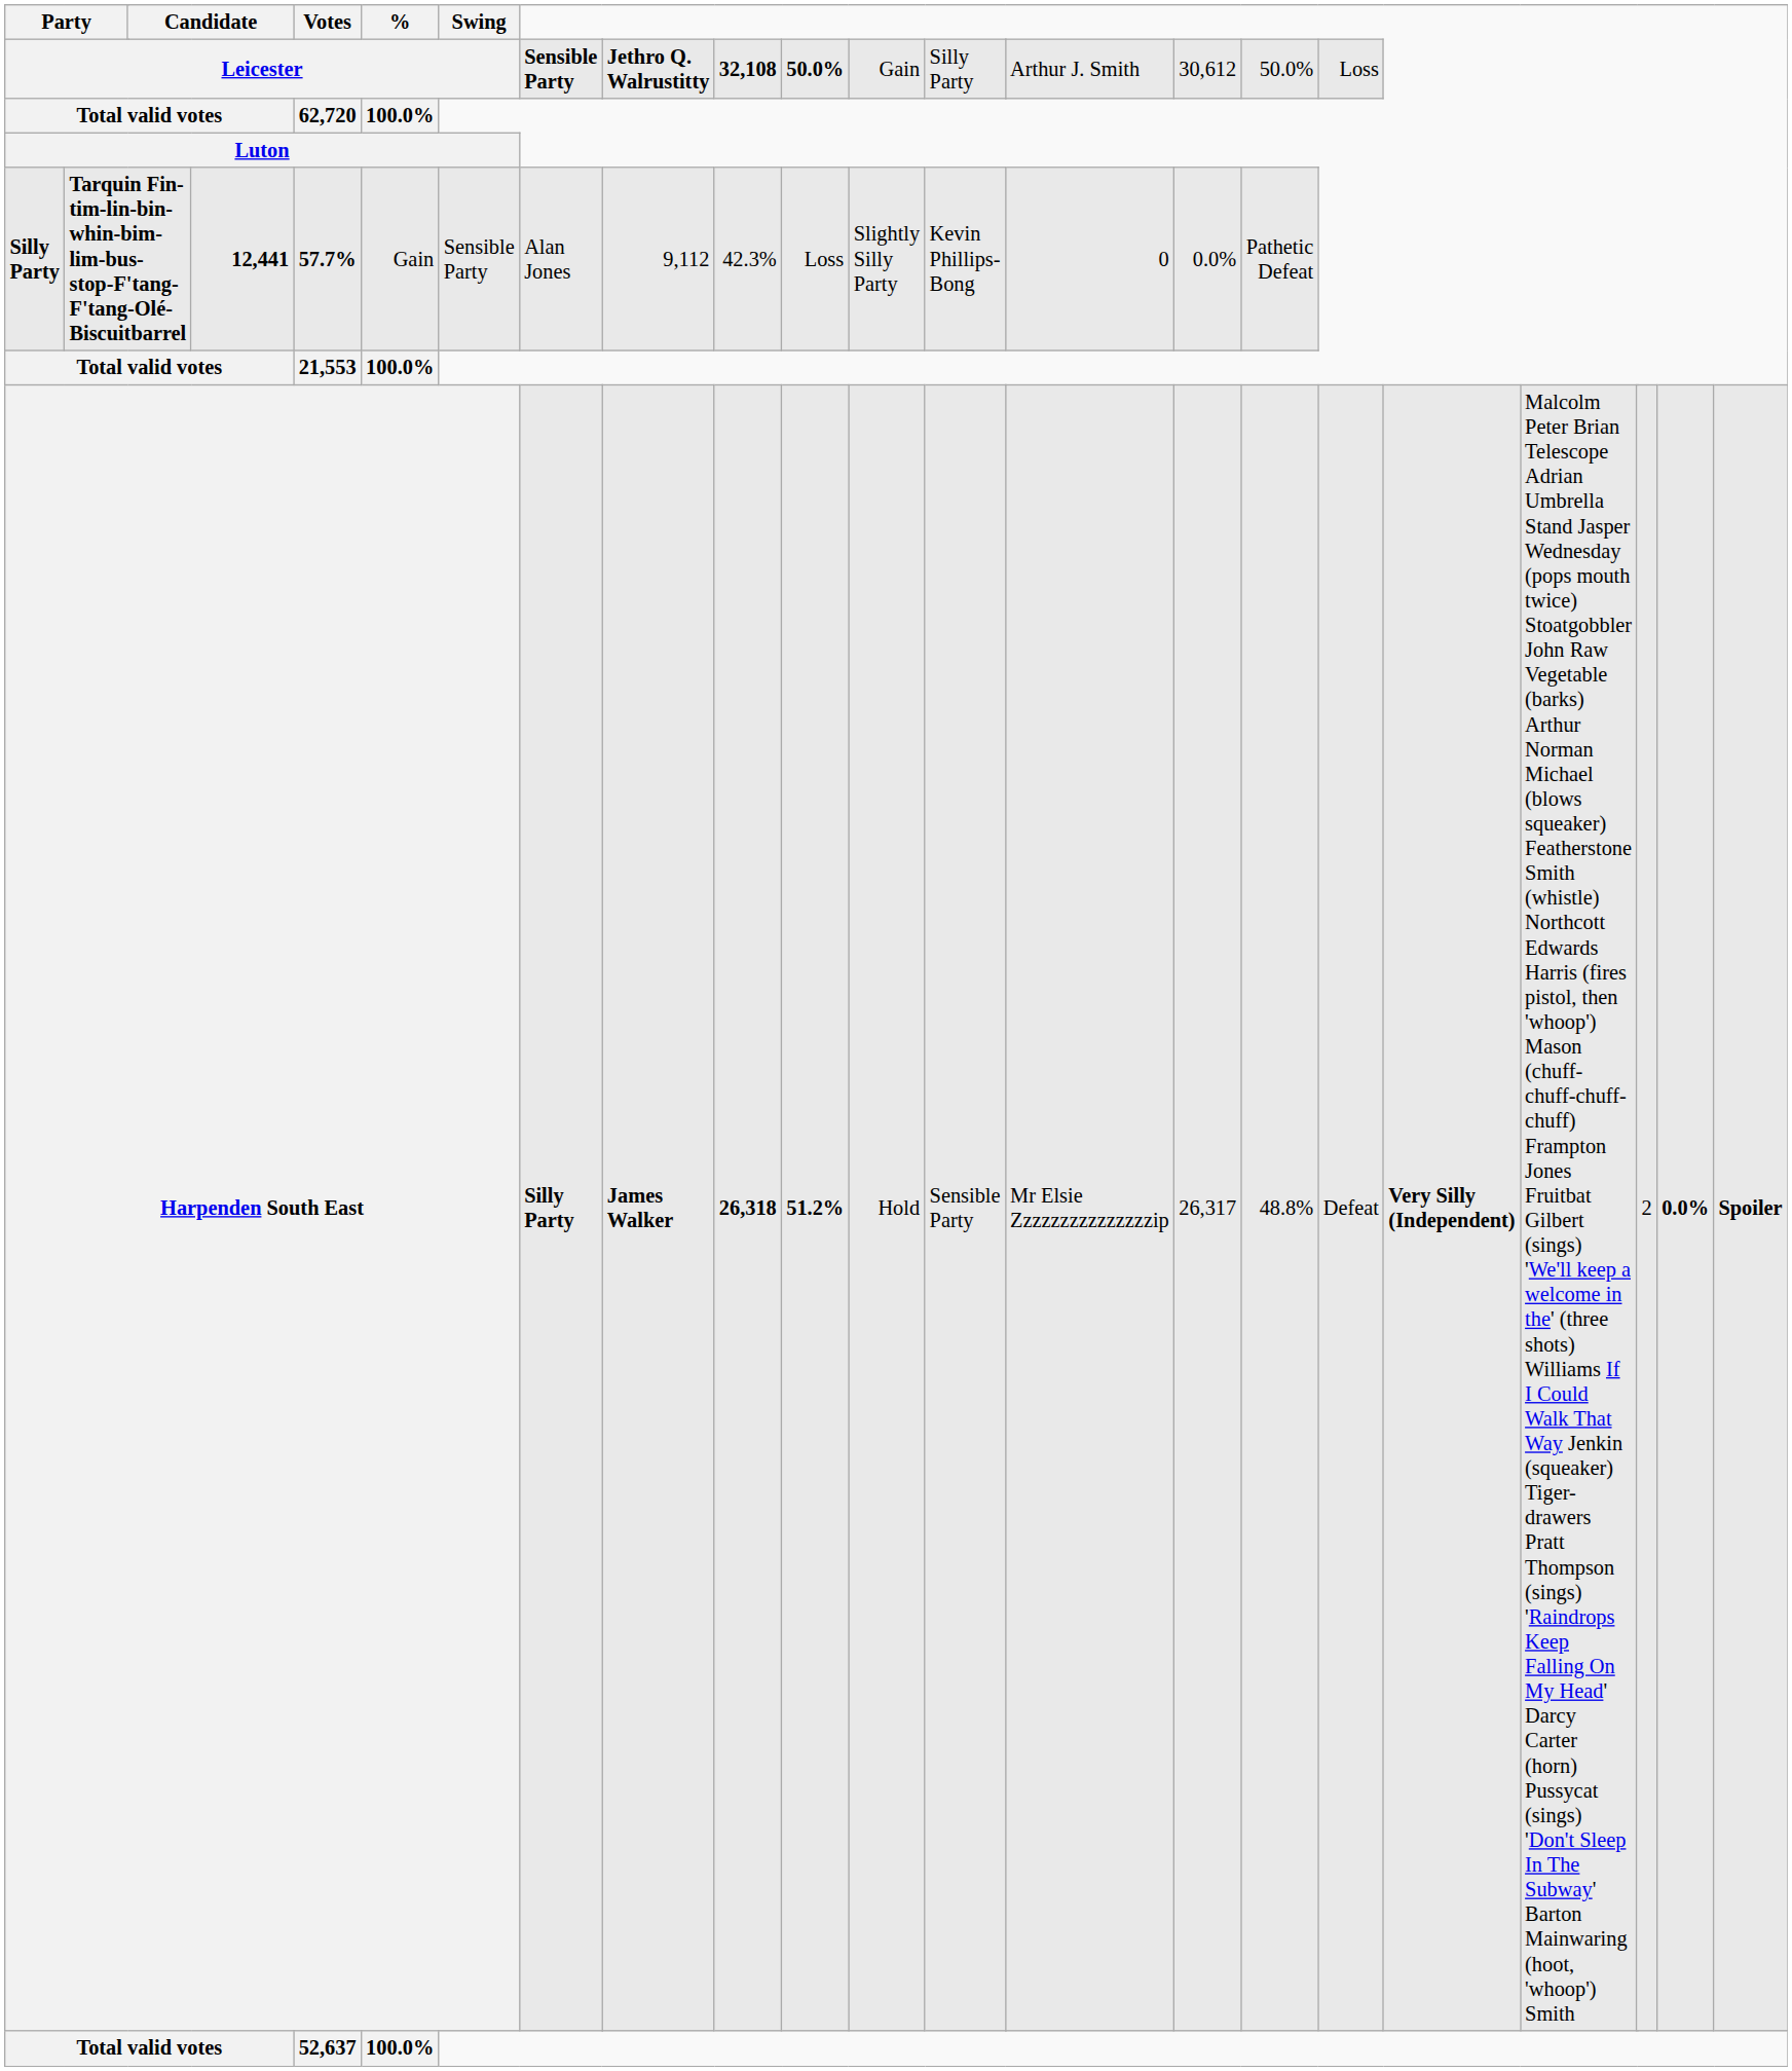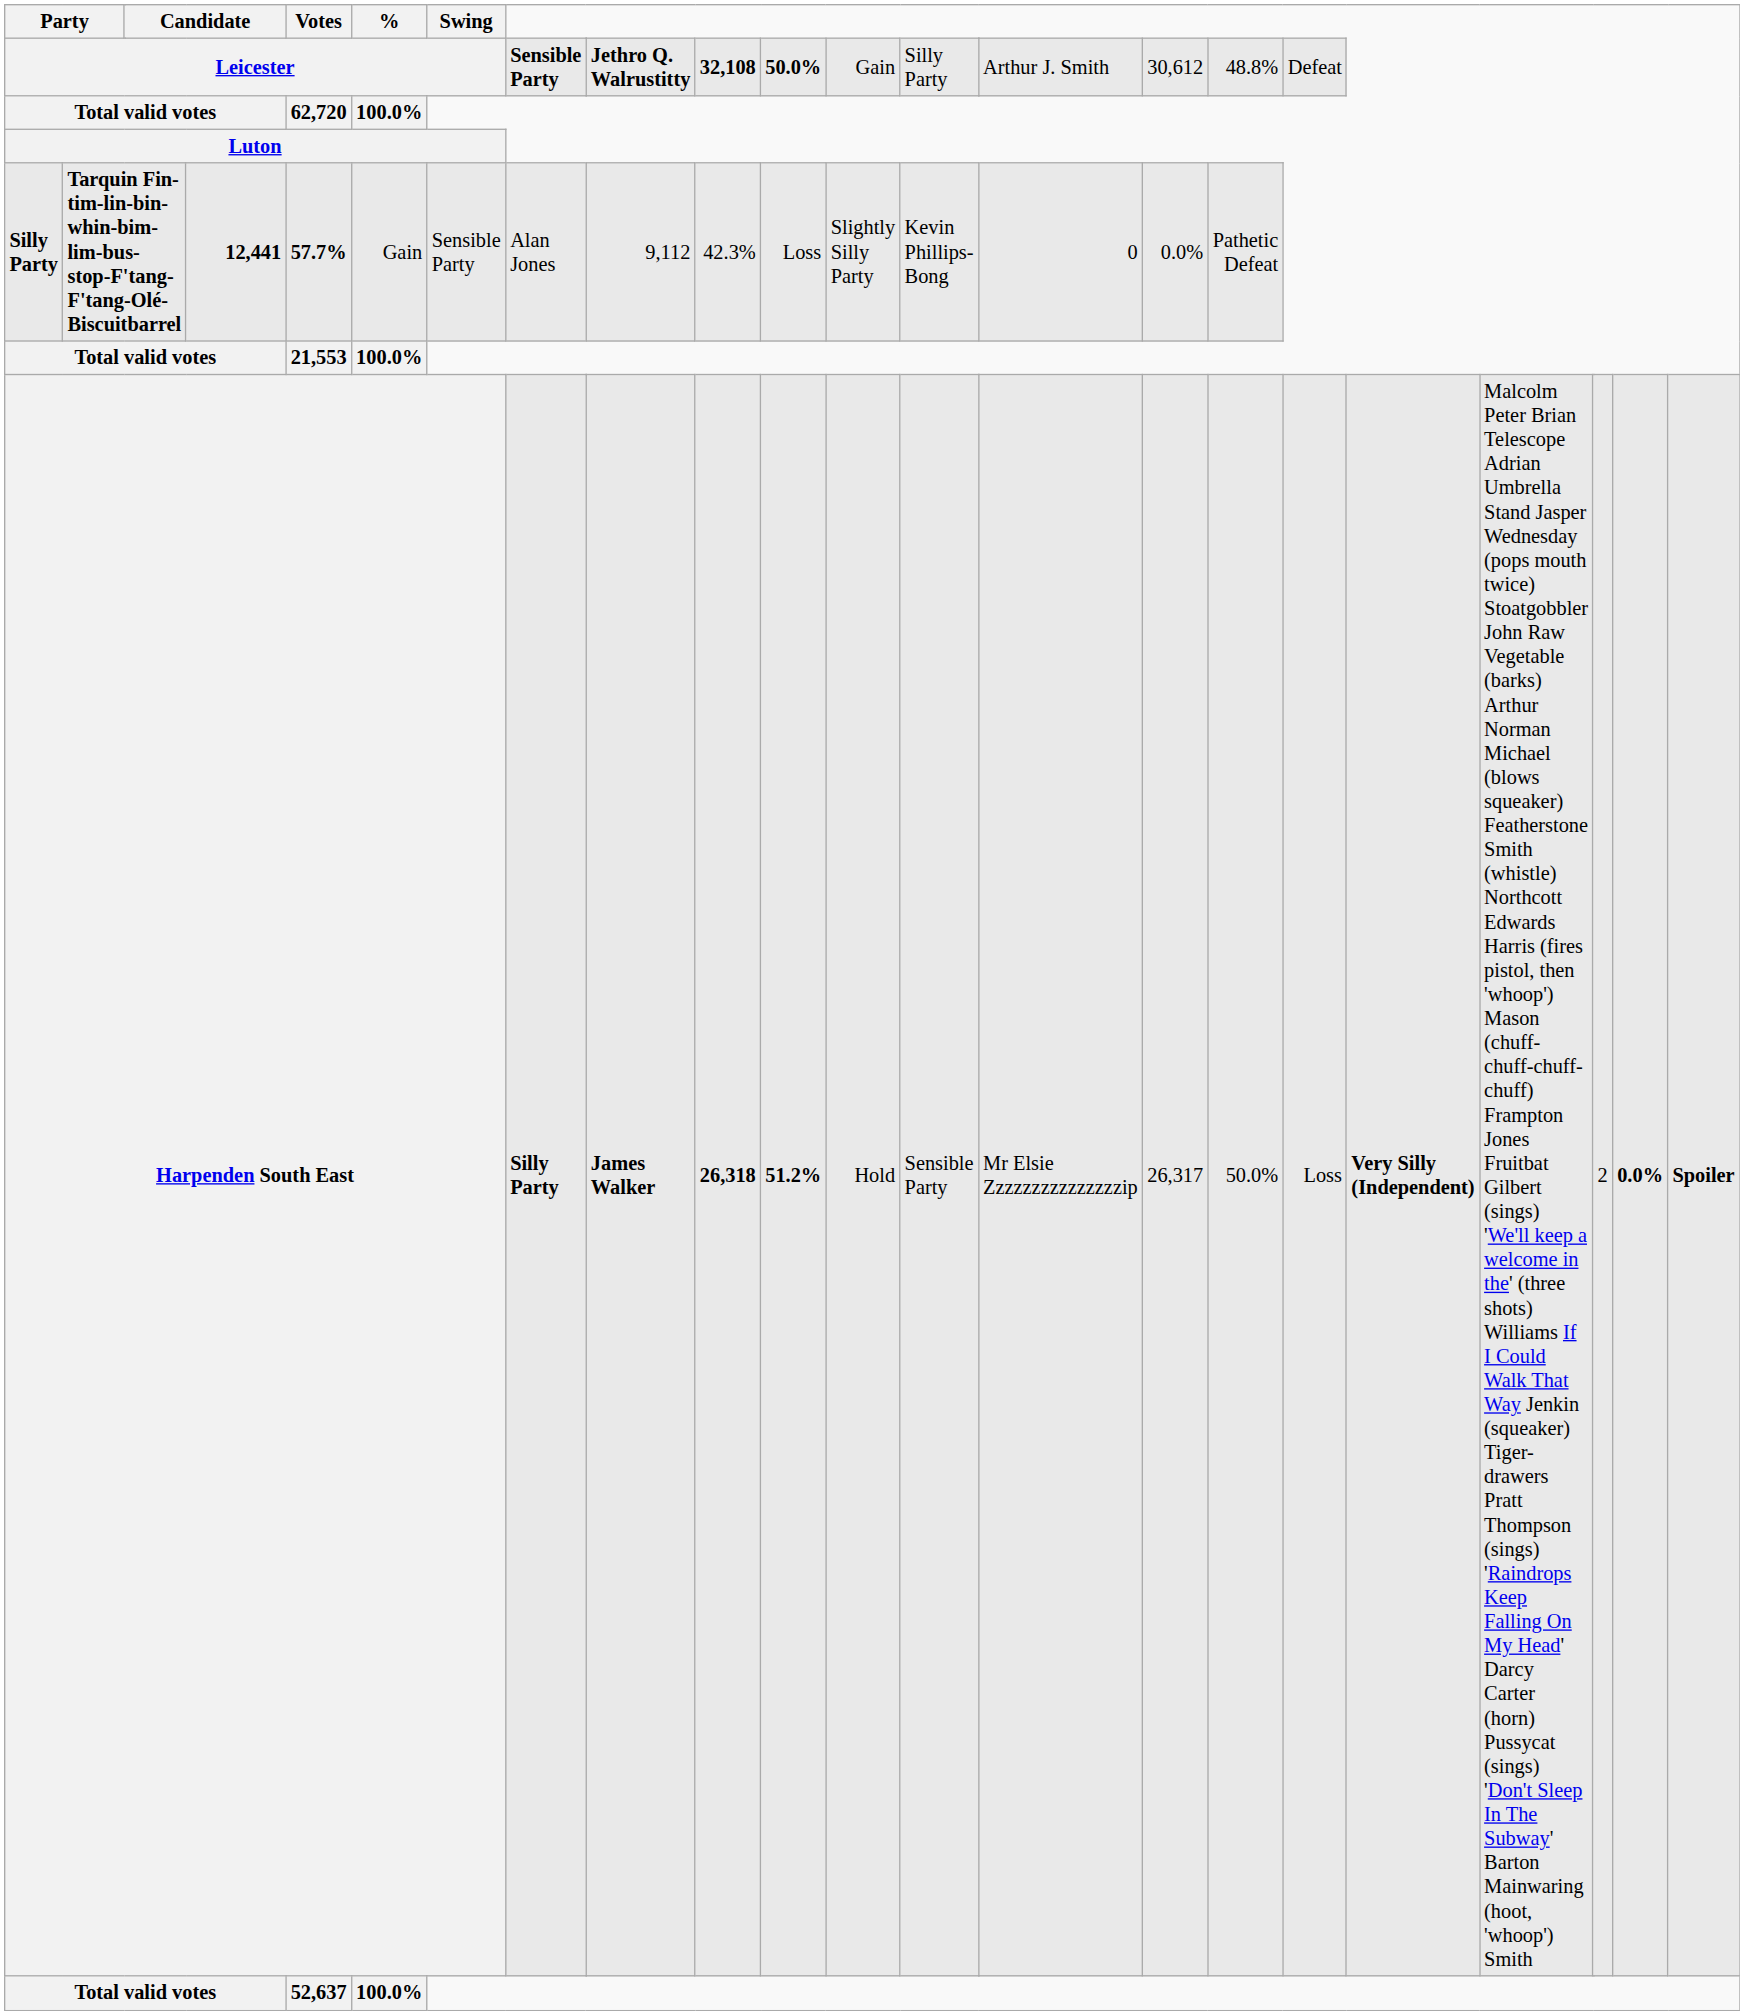 <table class="wikitable" style="font-size: 95%;">
 <tr style="background-color:#E9E9E9">
 <th colspan=3 style="width: 130px">Party</th>
 <th colspan=2 style="width: 170px">Candidate</th>
 <th style="width: 50px">Votes</th>
 <th style="width: 40px">%</th>
 <th style="width: 100px">Swing</th>
 </tr>
 <tr style="background-color:#E9E9E9">
 <th colspan=8><a href='#'>Leicester</a><br></th>
 <td><strong>Sensible Party</strong></td>
 <td colspan = 3><strong>Jethro Q. Walrustitty</strong></td>
 <td align="right"><strong>32,108</strong></td>
 <td align="right"><strong>50.0%</strong></td>
 <td align="right">Gain<br></td>
 <td>Silly Party</td>
 <td colspan = 3>Arthur J. Smith</td>
 <td align="right">30,612</td>
-<td align="right">50.0%</td>
-<td align="right">Loss<br></td>
+<td align="right">48.8%</td>
+<td align="right">Defeat</td>
 </tr>
 <tr bgcolor="white">
 <th align="right" colspan=5>Total valid votes</th>
 <th align="right">62,720</th>
 <th align="right">100.0%</th>
 </tr>
 <tr style="background-color:#E9E9E9">
 <th colspan=8><a href='#'>Luton</a></th>
 </tr>
 <tr style="background-color:#E9E9E9">
 <td><strong>Silly Party</strong></td>
 <td colspan = 3><strong>Tarquin Fin-tim-lin-bin-whin-bim-lim-bus-stop-F'tang-F'tang-Olé-Biscuitbarrel</strong></td>
 <td align="right"><strong>12,441</strong></td>
 <td align="right"><strong>57.7%</strong></td>
 <td align="right">Gain<br></td>
 <td>Sensible Party</td>
 <td colspan = 3>Alan Jones</td>
 <td align="right">9,112</td>
 <td align="right">42.3%</td>
 <td align="right">Loss<br></td>
 <td>Slightly Silly Party</td>
 <td colspan = 3>Kevin Phillips-Bong</td>
 <td align="right">0</td>
 <td align="right">0.0%</td>
 <td align="right">Pathetic Defeat</td>
 </tr>
 <tr bgcolor="white">
 <th align="right" colspan=5>Total valid votes</th>
 <th align="right">21,553</th>
 <th align="right">100.0%</th>
 </tr>
 <tr style="background-color:#E9E9E9">
 <th colspan=8><a href='#'>Harpenden</a> South East<br></th>
 <td><strong>Silly Party</strong></td>
 <td colspan = 3><strong>James Walker</strong></td>
 <td align="right"><strong>26,318</strong></td>
 <td align="right"><strong>51.2%</strong></td>
 <td align="right">Hold<br></td>
 <td>Sensible Party</td>
 <td colspan = 3>Mr Elsie Zzzzzzzzzzzzzzzip</td>
 <td align="right">26,317</td>
-<td align="right">48.8%</td>
-<td align="right">Defeat</td>
+<td align="right">50.0%</td>
+<td align="right">Loss<br></td>
 <td><strong>Very Silly (Independent)</strong></td>
 <td colspan = 3>Malcolm Peter Brian Telescope Adrian Umbrella Stand Jasper Wednesday (pops mouth twice) Stoatgobbler John Raw Vegetable (barks) Arthur Norman Michael (blows squeaker) Featherstone Smith (whistle) Northcott Edwards Harris (fires pistol, then 'whoop') Mason (chuff-chuff-chuff-chuff) Frampton Jones Fruitbat Gilbert (sings) '<a href='#'>We'll keep a welcome in the</a>' (three shots) Williams <a href='#'>If I Could Walk That Way</a> Jenkin (squeaker) Tiger-drawers Pratt Thompson (sings) '<a href='#'>Raindrops Keep Falling On My Head</a>' Darcy Carter (horn) Pussycat (sings) '<a href='#'>Don't Sleep In The Subway</a>' Barton Mainwaring (hoot, 'whoop') Smith</td>
 <td align="right">2</td>
 <td align="right"><strong>0.0%</strong></td>
 <td align="right"><strong>Spoiler</strong></td>
 </tr>
 <tr bgcolor="white">
 <th align="right" colspan=5>Total valid votes</th>
 <th align="right">52,637</th>
 <th align="right">100.0%</th>
 </tr>
 </table>
